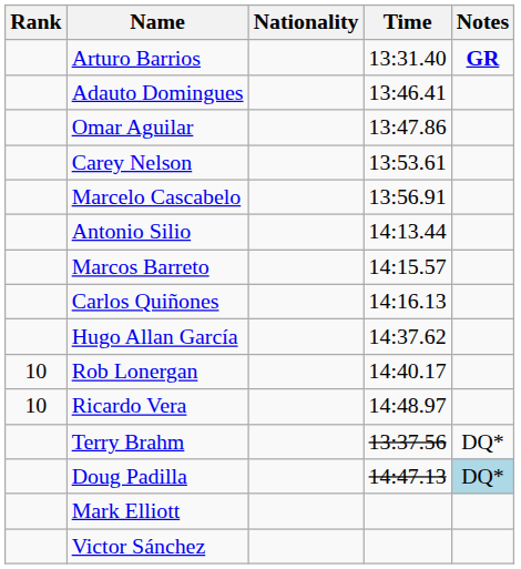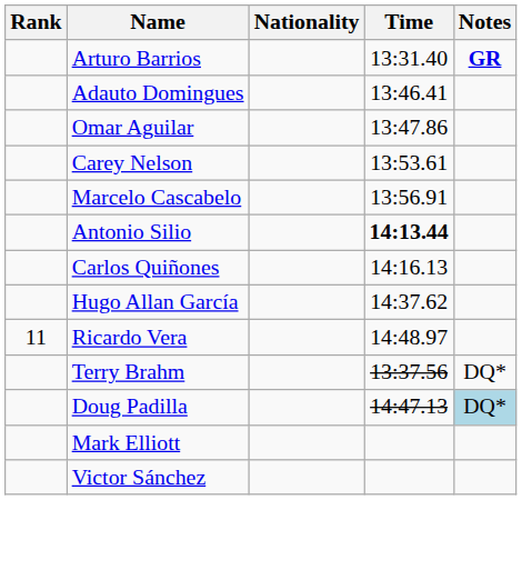 <table class="wikitable sortable" style="text-align:center">
 <tr>
 <th>Rank</th>
 <th>Name</th>
 <th>Nationality</th>
 <th>Time</th>
 <th>Notes</th>
 </tr>
 <tr>
 <td></td>
 <td align=left><a href='#'>Arturo Barrios</a></td>
 <td align=left></td>
 <td>13:31.40</td>
 <td><strong><a href='#'>GR</a></strong></td>
 </tr>
 <tr>
 <td></td>
 <td align=left><a href='#'>Adauto Domingues</a></td>
 <td align=left></td>
 <td>13:46.41</td>
 <td></td>
 </tr>
 <tr>
 <td></td>
 <td align=left><a href='#'>Omar Aguilar</a></td>
 <td align=left></td>
 <td>13:47.86</td>
 <td></td>
 </tr>
 <tr>
 <td></td>
 <td align=left><a href='#'>Carey Nelson</a></td>
 <td align=left></td>
 <td>13:53.61</td>
 <td></td>
 </tr>
 <tr>
 <td></td>
 <td align=left><a href='#'>Marcelo Cascabelo</a></td>
 <td align=left></td>
 <td>13:56.91</td>
 <td></td>
 </tr>
 <tr>
 <td></td>
 <td align=left><a href='#'>Antonio Silio</a></td>
 <td align=left></td>
-<td>14:13.44</td>
-<td></td>
-</tr>
-<tr>
-<td></td>
-<td align=left><a href='#'>Marcos Barreto</a></td>
-<td align=left></td>
-<td>14:15.57</td>
+<td><strong>14:13.44</strong></td>
 <td></td>
 </tr>
 <tr>
 <td></td>
 <td align=left><a href='#'>Carlos Quiñones</a></td>
 <td align=left></td>
 <td>14:16.13</td>
 <td></td>
 </tr>
 <tr>
 <td></td>
 <td align=left><a href='#'>Hugo Allan García</a></td>
 <td align=left></td>
 <td>14:37.62</td>
 <td></td>
 </tr>
 <tr>
-<td>10</td>
-<td align=left><a href='#'>Rob Lonergan</a></td>
-<td align=left></td>
-<td>14:40.17</td>
-<td></td>
-</tr>
-<tr>
-<td>10</td>
+<td>11</td>
 <td align=left><a href='#'>Ricardo Vera</a></td>
 <td align=left></td>
 <td>14:48.97</td>
 <td></td>
 </tr>
 <tr>
 <td></td>
 <td align=left><a href='#'>Terry Brahm</a></td>
 <td align=left></td>
 <td><s>13:37.56</s></td>
 <td>DQ*</td>
 </tr>
 <tr>
 <td></td>
 <td align=left><a href='#'>Doug Padilla</a></td>
 <td align=left></td>
 <td><s>14:47.13</s></td>
 <td style="background: lightblue;">DQ*</td>
 </tr>
 <tr>
 <td></td>
 <td align=left><a href='#'>Mark Elliott</a></td>
 <td align=left></td>
 <td></td>
 <td></td>
 </tr>
 <tr>
 <td></td>
 <td align=left><a href='#'>Victor Sánchez</a></td>
 <td align=left></td>
 <td></td>
 <td></td>
 </tr>
 </table>
